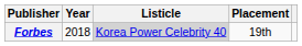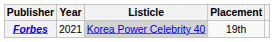 <table class="wikitable plainrowheaders sortable" style="margin-right: 0;">
 <tr>
 <th scope="col">Publisher</th>
 <th scope="col">Year</th>
 <th scope="col">Listicle</th>
 <th scope="col">Placement</th>
 <th scope="col" class="unsortable"></th>
 </tr>
 <tr>
 <th scope="row"><em><a href='#'>Forbes</a></em></th>
-<td>2018</td>
+<td>2021</td>
 <td style="background: lightgrey;"><a href='#'>Korea Power Celebrity 40</a></td>
 <td style="text-align:center;">19th</td>
 <td style="text-align:center;"></td>
 </tr>
 </table>
